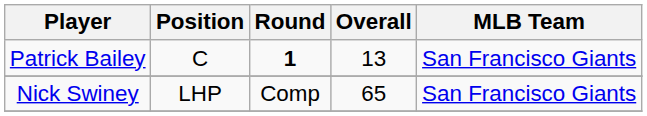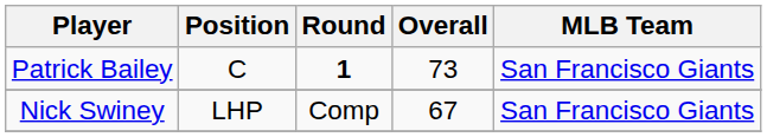 <table class="wikitable" style="text-align:center;">
 <tr>
 <th>Player</th>
 <th>Position</th>
 <th>Round</th>
 <th>Overall</th>
 <th>MLB Team</th>
 </tr>
 <tr>
 <td><a href='#'>Patrick Bailey</a></td>
 <td>C</td>
 <td><strong>1</strong></td>
-<td>13</td>
+<td>73</td>
 <td><a href='#'>San Francisco Giants</a></td>
 </tr>
 <tr>
 </tr>
 <tr>
 <td><a href='#'>Nick Swiney</a></td>
 <td>LHP</td>
 <td>Comp</td>
-<td>65</td>
+<td>67</td>
 <td><a href='#'>San Francisco Giants</a></td>
 </tr>
 <tr>
 </tr>
 </table>
